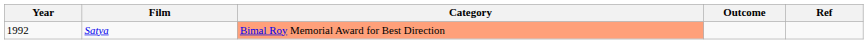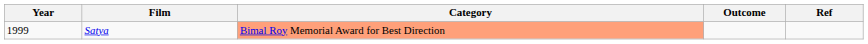 <table class="wikitable" style="width:100%;">
 <tr>
 <th width=5%>Year</th>
 <th style="width:10%;">Film</th>
 <th style="width:30%;">Category</th>
 <th style="width:5%;">Outcome</th>
 <th style="width:5%;">Ref</th>
 </tr>
 <tr>
-<td>1992</td>
+<td>1999</td>
 <td><em><a href='#'>Satya</a></em></td>
 <td style="background: lightsalmon;"><a href='#'>Bimal Roy</a> Memorial Award for Best Direction</td>
 <td></td>
 <td></td>
 </tr>
 </table>
